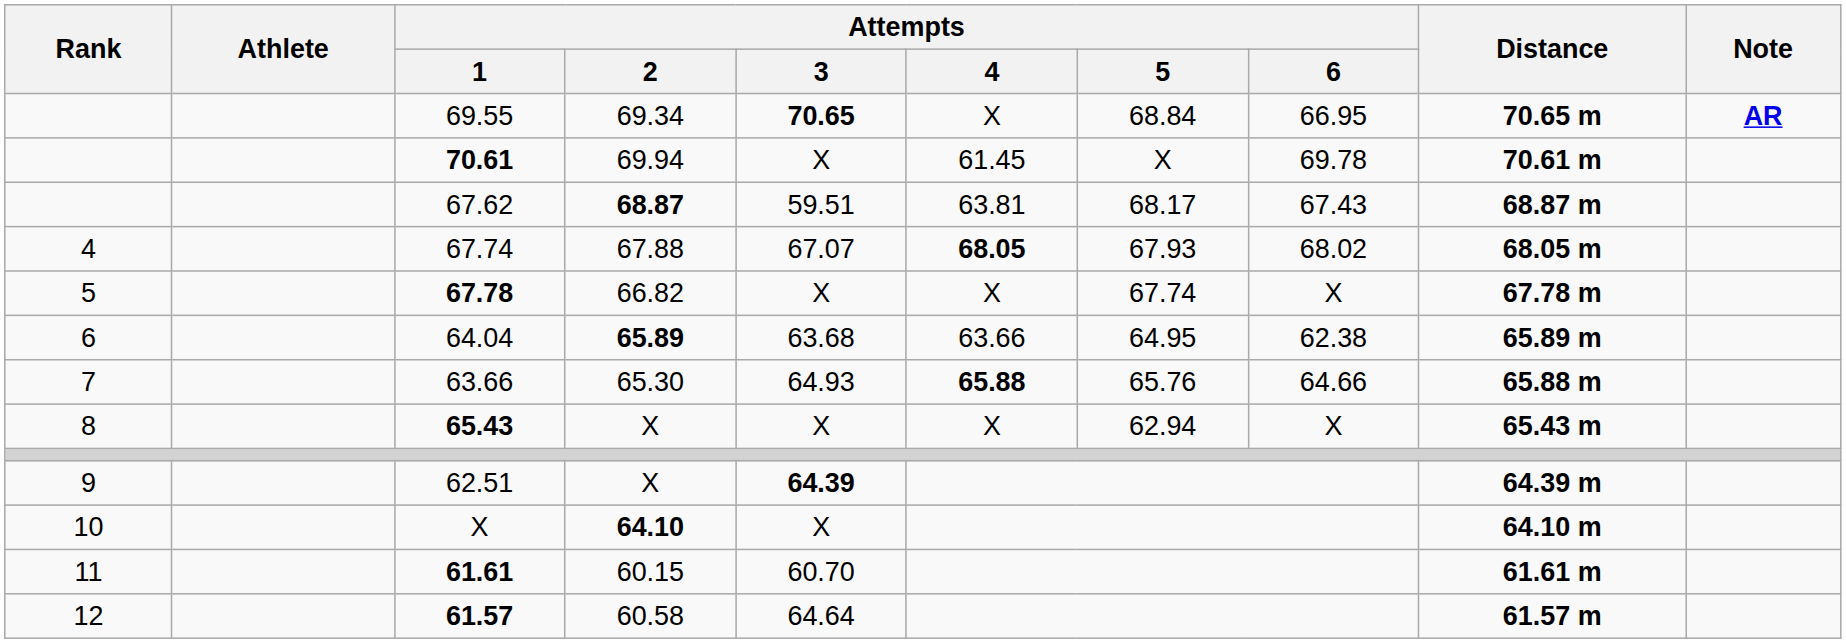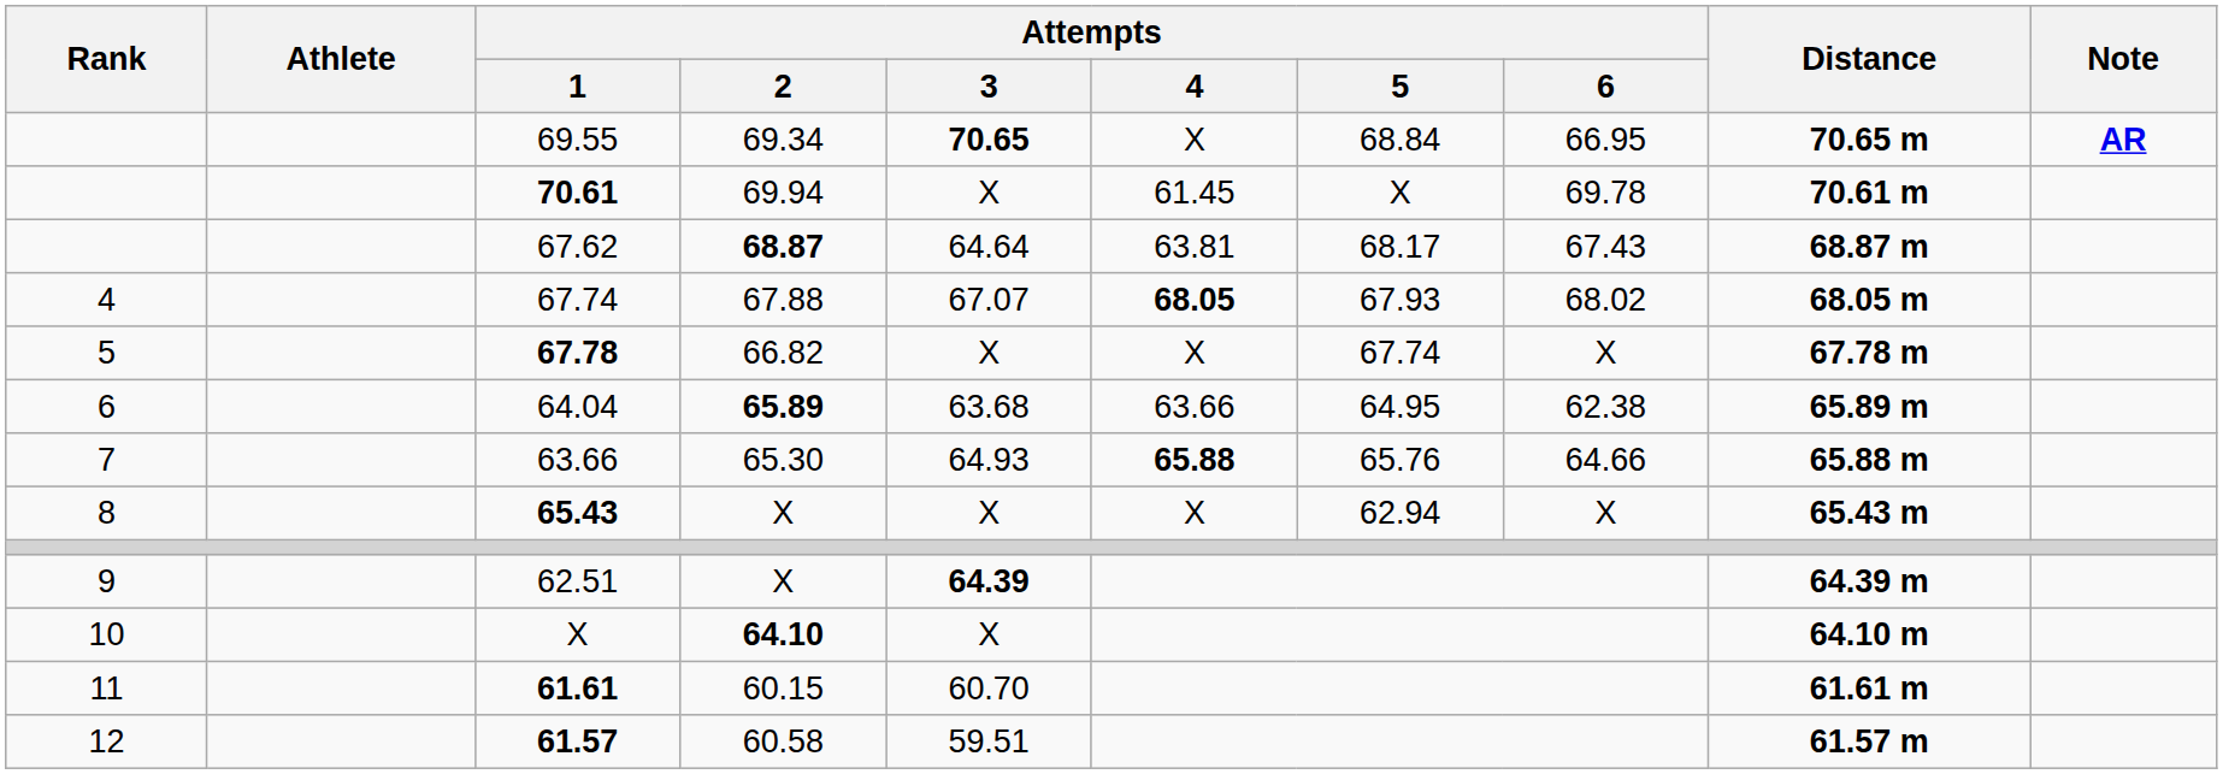 <table class="wikitable" style=" text-align:center; font-size:110%;" width="95%">
 <tr>
 <th rowspan="2">Rank</th>
 <th rowspan="2">Athlete</th>
 <th colspan="6">Attempts</th>
 <th rowspan="2">Distance</th>
 <th rowspan="2">Note</th>
 </tr>
 <tr>
 <th>1</th>
 <th>2</th>
 <th>3</th>
 <th>4</th>
 <th>5</th>
 <th>6</th>
 </tr>
 <tr>
 <td></td>
 <td align=left></td>
 <td>69.55</td>
 <td>69.34</td>
 <td><strong>70.65</strong></td>
 <td>X</td>
 <td>68.84</td>
 <td>66.95</td>
 <td><strong>70.65 m</strong></td>
 <td><strong><a href='#'>AR</a></strong></td>
 </tr>
 <tr>
 <td></td>
 <td align=left></td>
 <td><strong>70.61</strong></td>
 <td>69.94</td>
 <td>X</td>
 <td>61.45</td>
 <td>X</td>
 <td>69.78</td>
 <td><strong>70.61 m </strong></td>
 <td></td>
 </tr>
 <tr>
 <td></td>
 <td align=left></td>
 <td>67.62</td>
 <td><strong>68.87</strong></td>
-<td>59.51</td>
+<td>64.64</td>
 <td>63.81</td>
 <td>68.17</td>
 <td>67.43</td>
 <td><strong>68.87 m </strong></td>
 <td></td>
 </tr>
 <tr>
 <td>4</td>
 <td align=left></td>
 <td>67.74</td>
 <td>67.88</td>
 <td>67.07</td>
 <td><strong>68.05</strong></td>
 <td>67.93</td>
 <td>68.02</td>
 <td><strong>68.05 m </strong></td>
 <td></td>
 </tr>
 <tr>
 <td>5</td>
 <td align=left></td>
 <td><strong>67.78</strong></td>
 <td>66.82</td>
 <td>X</td>
 <td>X</td>
 <td>67.74</td>
 <td>X</td>
 <td><strong>67.78 m </strong></td>
 <td></td>
 </tr>
 <tr>
 <td>6</td>
 <td align=left></td>
 <td>64.04</td>
 <td><strong>65.89</strong></td>
 <td>63.68</td>
 <td>63.66</td>
 <td>64.95</td>
 <td>62.38</td>
 <td><strong>65.89 m </strong></td>
 <td></td>
 </tr>
 <tr>
 <td>7</td>
 <td align=left></td>
 <td>63.66</td>
 <td>65.30</td>
 <td>64.93</td>
 <td><strong>65.88</strong></td>
 <td>65.76</td>
 <td>64.66</td>
 <td><strong>65.88 m </strong></td>
 <td></td>
 </tr>
 <tr>
 <td>8</td>
 <td align=left></td>
 <td><strong>65.43</strong></td>
 <td>X</td>
 <td>X</td>
 <td>X</td>
 <td>62.94</td>
 <td>X</td>
 <td><strong>65.43 m </strong></td>
 <td></td>
 </tr>
 <tr>
 <td colspan=10 bgcolor=lightgray></td>
 </tr>
 <tr>
 <td>9</td>
 <td align=left></td>
 <td>62.51</td>
 <td>X</td>
 <td><strong>64.39</strong></td>
 <td colspan="3"></td>
 <td><strong>64.39 m </strong></td>
 <td></td>
 </tr>
 <tr>
 <td>10</td>
 <td align=left></td>
 <td>X</td>
 <td><strong>64.10</strong></td>
 <td>X</td>
 <td colspan=3></td>
 <td><strong>64.10 m </strong></td>
 <td></td>
 </tr>
 <tr>
 <td>11</td>
 <td align=left></td>
 <td><strong>61.61</strong></td>
 <td>60.15</td>
 <td>60.70</td>
 <td colspan=3></td>
 <td><strong>61.61 m </strong></td>
 <td></td>
 </tr>
 <tr>
 <td>12</td>
 <td align=left></td>
 <td><strong>61.57</strong></td>
 <td>60.58</td>
-<td>64.64</td>
+<td>59.51</td>
 <td colspan=3></td>
 <td><strong>61.57 m </strong></td>
 <td></td>
 </tr>
 </table>
